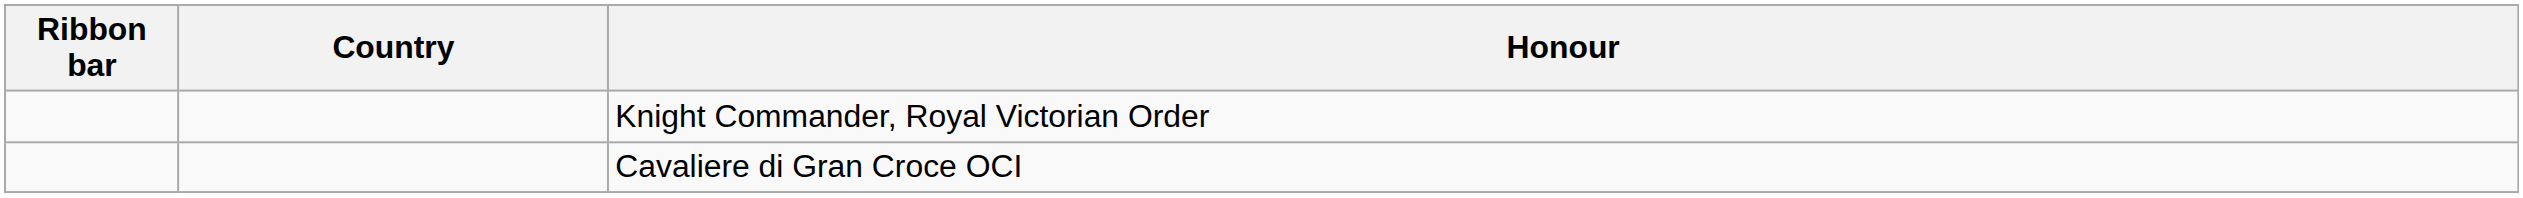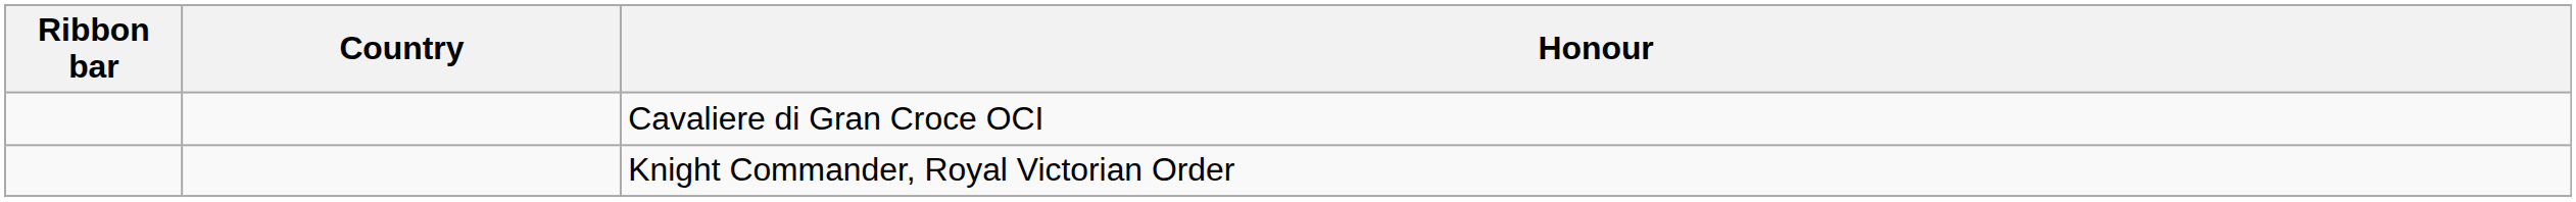 <table class="wikitable" style="width:100%;">
 <tr>
 <th style="width:80px;">Ribbon bar</th>
 <th>Country</th>
 <th>Honour</th>
 </tr>
 <tr>
 <td></td>
 <td></td>
-<td>Knight Commander, Royal Victorian Order</td>
+<td>Cavaliere di Gran Croce OCI</td>
 </tr>
 <tr>
 <td></td>
 <td></td>
-<td>Cavaliere di Gran Croce OCI</td>
+<td>Knight Commander, Royal Victorian Order</td>
 </tr>
 </table>
